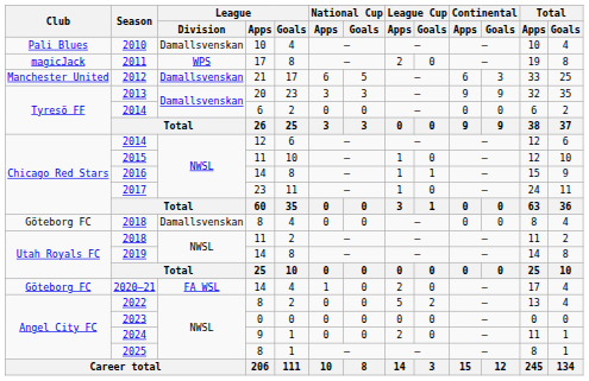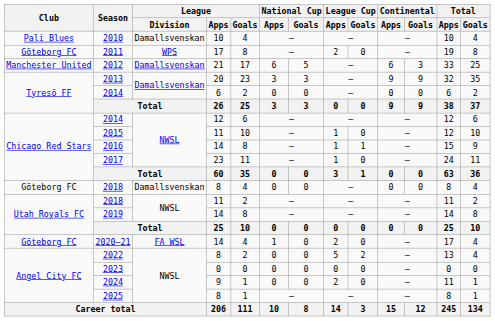 <table class="wikitable" style="text-align:center">
 <tr>
 <th rowspan="2">Club</th>
 <th rowspan="2">Season</th>
 <th colspan="3">League</th>
 <th colspan=2>National Cup</th>
 <th colspan=2>League Cup</th>
 <th colspan=2>Continental</th>
 <th colspan=2>Total</th>
 </tr>
 <tr>
 <th>Division</th>
 <th>Apps</th>
 <th>Goals</th>
 <th>Apps</th>
 <th>Goals</th>
 <th>Apps</th>
 <th>Goals</th>
 <th>Apps</th>
 <th>Goals</th>
 <th>Apps</th>
 <th>Goals</th>
 </tr>
 <tr>
 <td><a href='#'>Pali Blues</a></td>
 <td><a href='#'>2010</a></td>
 <td>Damallsvenskan</td>
 <td>10</td>
 <td>4</td>
 <td colspan=2>—</td>
 <td colspan=2>—</td>
 <td colspan=2>—</td>
 <td>10</td>
 <td>4</td>
 </tr>
 <tr>
-<td><a href='#'>magicJack</a></td>
+<td><a href='#'>Göteborg FC</a></td>
 <td><a href='#'>2011</a></td>
 <td><a href='#'>WPS</a></td>
 <td>17</td>
 <td>8</td>
 <td colspan=2>—</td>
 <td>2</td>
 <td>0</td>
 <td colspan=2>—</td>
 <td>19</td>
 <td>8</td>
 </tr>
 <tr>
 <td><a href='#'>Manchester United</a></td>
 <td><a href='#'>2012</a></td>
 <td><a href='#'>Damallsvenskan</a></td>
 <td>21</td>
 <td>17</td>
 <td>6</td>
 <td>5</td>
 <td colspan=2>—</td>
 <td>6</td>
 <td>3</td>
 <td>33</td>
 <td>25</td>
 </tr>
 <tr>
 <td rowspan=3><a href='#'>Tyresö FF</a></td>
 <td><a href='#'>2013</a></td>
 <td rowspan=2><a href='#'>Damallsvenskan</a></td>
 <td>20</td>
 <td>23</td>
 <td>3</td>
 <td>3</td>
 <td colspan=2>—</td>
 <td>9</td>
 <td>9</td>
 <td>32</td>
 <td>35</td>
 </tr>
 <tr>
 <td><a href='#'>2014</a></td>
 <td>6</td>
 <td>2</td>
 <td>0</td>
 <td>0</td>
 <td colspan=2>—</td>
 <td>0</td>
 <td>0</td>
 <td>6</td>
 <td>2</td>
 </tr>
 <tr>
 <th colspan=2>Total</th>
 <th>26</th>
 <th>25</th>
 <th>3</th>
 <th>3</th>
 <th>0</th>
 <th>0</th>
 <th>9</th>
 <th>9</th>
 <th>38</th>
 <th>37</th>
 </tr>
 <tr>
 <td rowspan=5><a href='#'>Chicago Red Stars</a></td>
 <td><a href='#'>2014</a></td>
 <td rowspan=4><a href='#'>NWSL</a></td>
 <td>12</td>
 <td>6</td>
 <td colspan=2>—</td>
 <td colspan=2>—</td>
 <td colspan=2>—</td>
 <td>12</td>
 <td>6</td>
 </tr>
 <tr>
 <td><a href='#'>2015</a></td>
 <td>11</td>
 <td>10</td>
 <td colspan=2>—</td>
 <td>1</td>
 <td>0</td>
 <td colspan=2>—</td>
 <td>12</td>
 <td>10</td>
 </tr>
 <tr>
 <td><a href='#'>2016</a></td>
 <td>14</td>
 <td>8</td>
 <td colspan=2>—</td>
 <td>1</td>
 <td>1</td>
 <td colspan=2>—</td>
 <td>15</td>
 <td>9</td>
 </tr>
 <tr>
 <td><a href='#'>2017</a></td>
 <td>23</td>
 <td>11</td>
 <td colspan=2>—</td>
 <td>1</td>
 <td>0</td>
 <td colspan=2>—</td>
 <td>24</td>
 <td>11</td>
 </tr>
 <tr>
 <th colspan=2>Total</th>
 <th>60</th>
 <th>35</th>
 <th>0</th>
 <th>0</th>
 <th>3</th>
 <th>1</th>
 <th>0</th>
 <th>0</th>
 <th>63</th>
 <th>36</th>
 </tr>
 <tr>
 <td Kopparbergs/Göteborg FC>Göteborg FC</td>
 <td><a href='#'>2018</a></td>
 <td>Damallsvenskan</td>
 <td>8</td>
 <td>4</td>
 <td>0</td>
 <td>0</td>
 <td colspan=2>—</td>
 <td>0</td>
 <td>0</td>
 <td>8</td>
 <td>4</td>
 </tr>
 <tr>
 <td rowspan=3><a href='#'>Utah Royals FC</a></td>
 <td><a href='#'>2018</a></td>
 <td rowspan=2>NWSL</td>
 <td>11</td>
 <td>2</td>
 <td colspan=2>—</td>
 <td colspan=2>—</td>
 <td colspan=2>—</td>
 <td>11</td>
 <td>2</td>
 </tr>
 <tr>
 <td><a href='#'>2019</a></td>
 <td>14</td>
 <td>8</td>
 <td colspan=2>—</td>
 <td colspan=2>—</td>
 <td colspan=2>—</td>
 <td>14</td>
 <td>8</td>
 </tr>
 <tr>
 <th colspan="2">Total</th>
 <th>25</th>
 <th>10</th>
 <th>0</th>
 <th>0</th>
 <th>0</th>
 <th>0</th>
 <th>0</th>
 <th>0</th>
 <th>25</th>
 <th>10</th>
 </tr>
 <tr>
 <td><a href='#'>Göteborg FC</a></td>
 <td><a href='#'>2020–21</a></td>
 <td><a href='#'>FA WSL</a></td>
 <td>14</td>
 <td>4</td>
 <td>1</td>
 <td>0</td>
 <td>2</td>
 <td>0</td>
 <td colspan="2">—</td>
 <td>17</td>
 <td>4</td>
 </tr>
 <tr>
 <td rowspan="4"><a href='#'>Angel City FC</a></td>
 <td><a href='#'>2022</a></td>
 <td rowspan="4">NWSL</td>
 <td>8</td>
 <td>2</td>
 <td>0</td>
 <td>0</td>
 <td>5</td>
 <td>2</td>
 <td colspan="2">—</td>
 <td>13</td>
 <td>4</td>
 </tr>
 <tr>
 <td><a href='#'>2023</a></td>
 <td>0</td>
 <td>0</td>
 <td>0</td>
 <td>0</td>
 <td>0</td>
 <td>0</td>
 <td colspan="2">—</td>
 <td>0</td>
 <td>0</td>
 </tr>
 <tr>
 <td><a href='#'>2024</a></td>
 <td>9</td>
 <td>1</td>
 <td>0</td>
 <td>0</td>
 <td>2</td>
 <td>0</td>
 <td colspan="2">—</td>
 <td>11</td>
 <td>1</td>
 </tr>
 <tr>
 <td><a href='#'>2025</a></td>
 <td>8</td>
 <td>1</td>
 <td colspan="2">—</td>
 <td colspan="2">—</td>
 <td colspan="2">—</td>
 <td>8</td>
 <td>1</td>
 </tr>
 <tr>
 <th colspan="3">Career total</th>
 <th>206</th>
 <th>111</th>
 <th>10</th>
 <th>8</th>
 <th>14</th>
 <th>3</th>
 <th>15</th>
 <th>12</th>
 <th>245</th>
 <th>134</th>
 </tr>
 </table>
